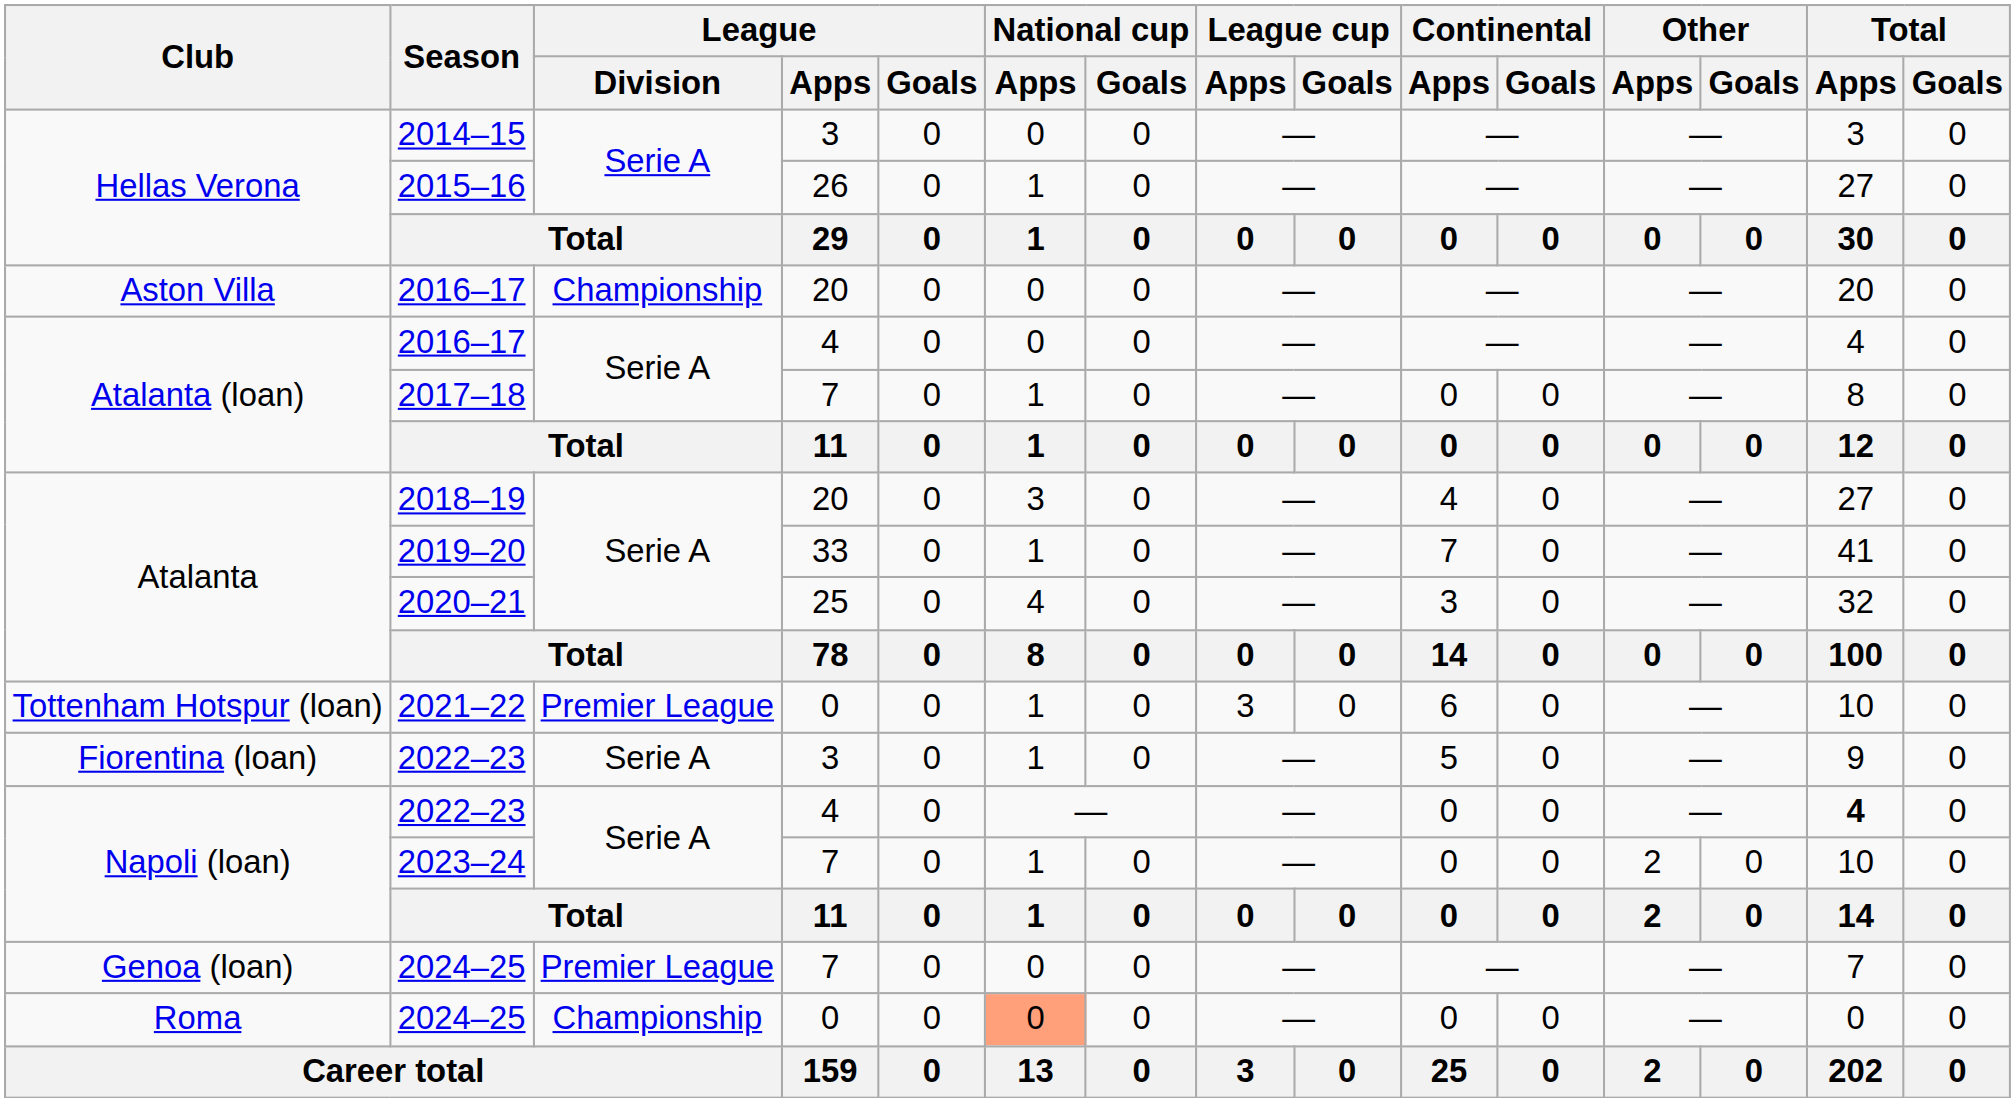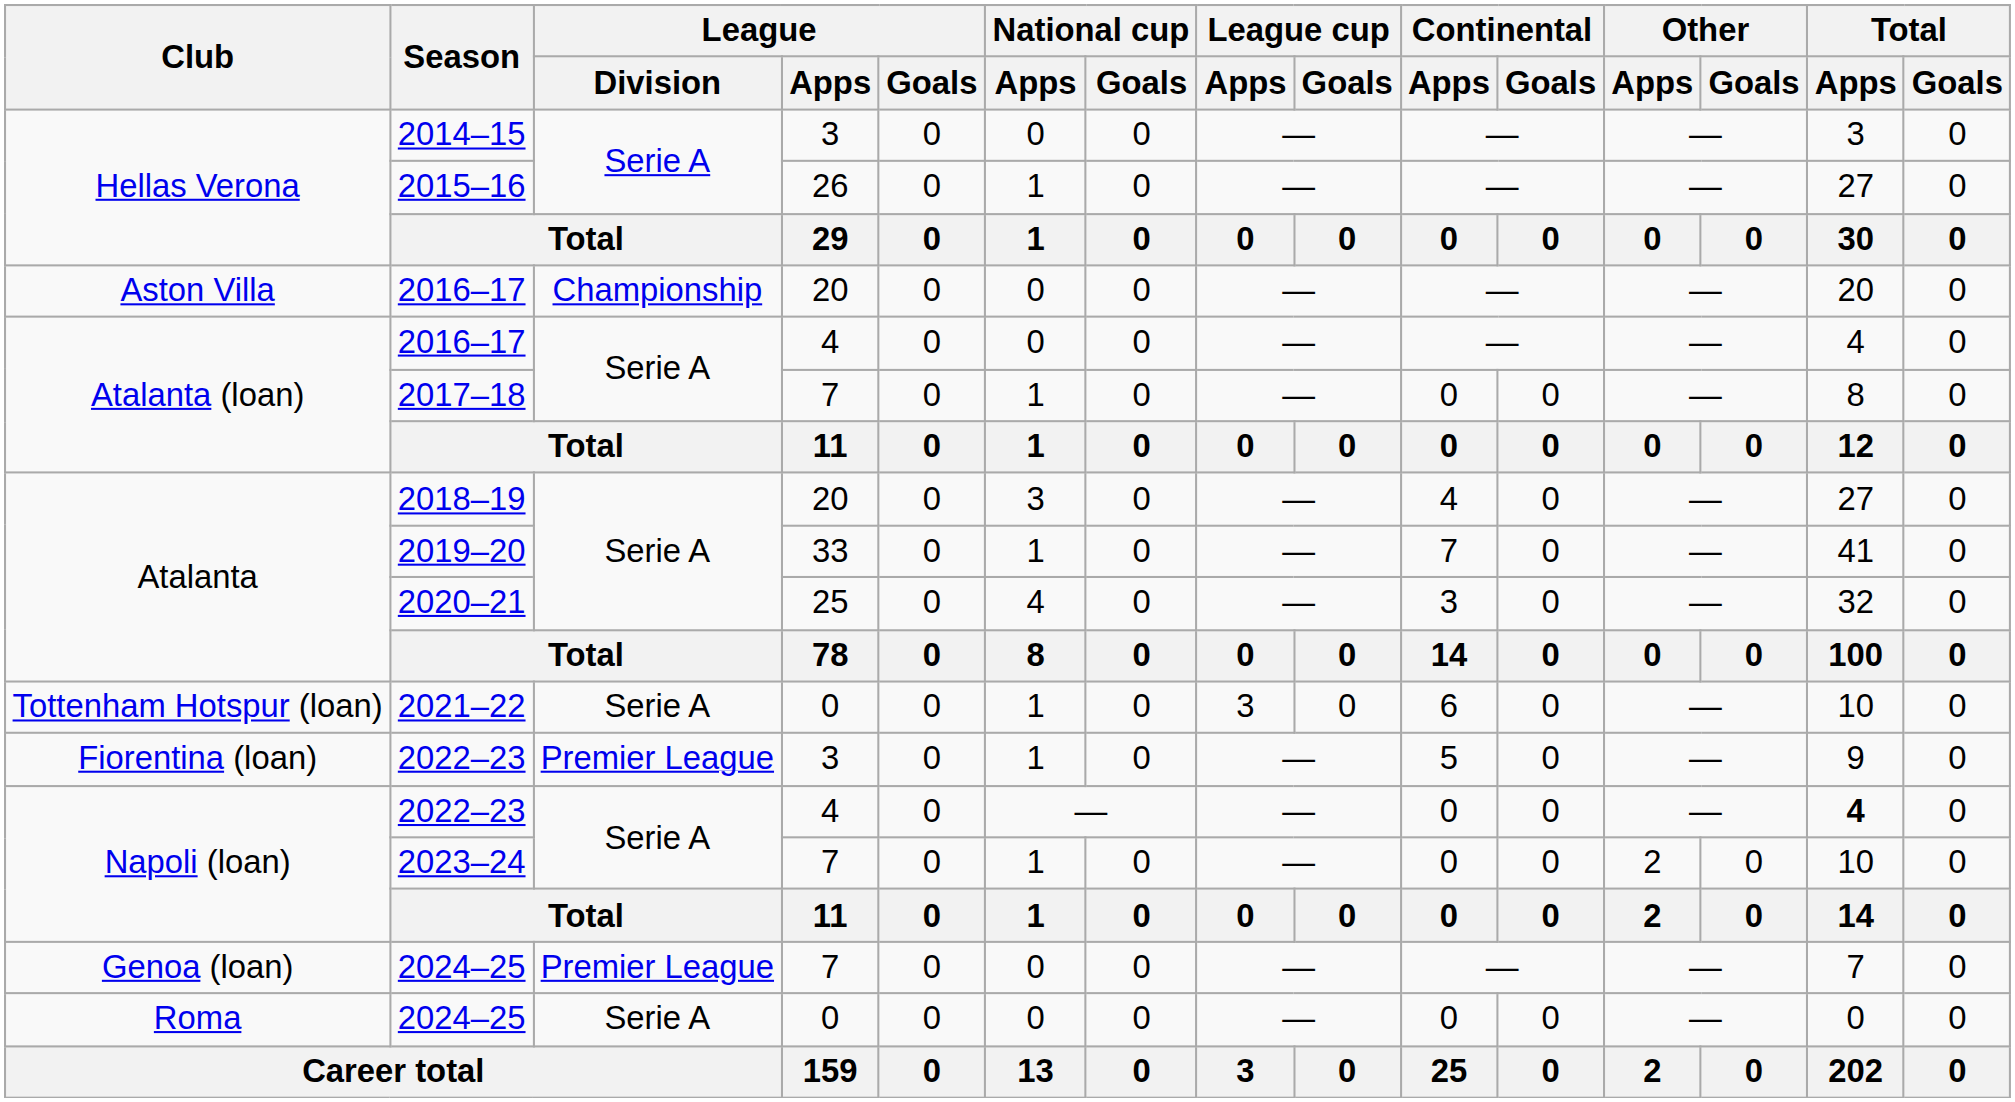 <table class="wikitable" style="text-align: center">
 <tr>
 <th rowspan="2">Club</th>
 <th rowspan="2">Season</th>
 <th colspan="3">League</th>
 <th colspan="2">National cup</th>
 <th colspan="2">League cup</th>
 <th colspan="2">Continental</th>
 <th colspan="2">Other</th>
 <th colspan="2">Total</th>
 </tr>
 <tr>
 <th>Division</th>
 <th>Apps</th>
 <th>Goals</th>
 <th>Apps</th>
 <th>Goals</th>
 <th>Apps</th>
 <th>Goals</th>
 <th>Apps</th>
 <th>Goals</th>
 <th>Apps</th>
 <th>Goals</th>
 <th>Apps</th>
 <th>Goals</th>
 </tr>
 <tr>
 <td rowspan="3"><a href='#'>Hellas Verona</a></td>
 <td><a href='#'>2014–15</a></td>
 <td rowspan="2"><a href='#'>Serie A</a></td>
 <td>3</td>
 <td>0</td>
 <td>0</td>
 <td>0</td>
 <td colspan="2">—</td>
 <td colspan="2">—</td>
 <td colspan="2">—</td>
 <td>3</td>
 <td>0</td>
 </tr>
 <tr>
 <td><a href='#'>2015–16</a></td>
 <td>26</td>
 <td>0</td>
 <td>1</td>
 <td>0</td>
 <td colspan="2">—</td>
 <td colspan="2">—</td>
 <td colspan="2">—</td>
 <td>27</td>
 <td>0</td>
 </tr>
 <tr>
 <th colspan="2">Total</th>
 <th>29</th>
 <th>0</th>
 <th>1</th>
 <th>0</th>
 <th>0</th>
 <th>0</th>
 <th>0</th>
 <th>0</th>
 <th>0</th>
 <th>0</th>
 <th>30</th>
 <th>0</th>
 </tr>
 <tr>
 <td><a href='#'>Aston Villa</a></td>
 <td><a href='#'>2016–17</a></td>
 <td><a href='#'>Championship</a></td>
 <td>20</td>
 <td>0</td>
 <td>0</td>
 <td>0</td>
 <td colspan="2">—</td>
 <td colspan="2">—</td>
 <td colspan="2">—</td>
 <td>20</td>
 <td>0</td>
 </tr>
 <tr>
 <td rowspan="3"><a href='#'>Atalanta</a> (loan)</td>
 <td><a href='#'>2016–17</a></td>
 <td rowspan="2">Serie A</td>
 <td>4</td>
 <td>0</td>
 <td>0</td>
 <td>0</td>
 <td colspan="2">—</td>
 <td colspan="2">—</td>
 <td colspan="2">—</td>
 <td>4</td>
 <td>0</td>
 </tr>
 <tr>
 <td><a href='#'>2017–18</a></td>
 <td>7</td>
 <td>0</td>
 <td>1</td>
 <td>0</td>
 <td colspan="2">—</td>
 <td>0</td>
 <td>0</td>
 <td colspan="2">—</td>
 <td>8</td>
 <td>0</td>
 </tr>
 <tr>
 <th colspan="2">Total</th>
 <th>11</th>
 <th>0</th>
 <th>1</th>
 <th>0</th>
 <th>0</th>
 <th>0</th>
 <th>0</th>
 <th>0</th>
 <th>0</th>
 <th>0</th>
 <th>12</th>
 <th>0</th>
 </tr>
 <tr>
 <td rowspan="4">Atalanta</td>
 <td><a href='#'>2018–19</a></td>
 <td rowspan="3">Serie A</td>
 <td>20</td>
 <td>0</td>
 <td>3</td>
 <td>0</td>
 <td colspan="2">—</td>
 <td>4</td>
 <td>0</td>
 <td colspan="2">—</td>
 <td>27</td>
 <td>0</td>
 </tr>
 <tr>
 <td><a href='#'>2019–20</a></td>
 <td>33</td>
 <td>0</td>
 <td>1</td>
 <td>0</td>
 <td colspan="2">—</td>
 <td>7</td>
 <td>0</td>
 <td colspan="2">—</td>
 <td>41</td>
 <td>0</td>
 </tr>
 <tr>
 <td><a href='#'>2020–21</a></td>
 <td>25</td>
 <td>0</td>
 <td>4</td>
 <td>0</td>
 <td colspan="2">—</td>
 <td>3</td>
 <td>0</td>
 <td colspan="2">—</td>
 <td>32</td>
 <td>0</td>
 </tr>
 <tr>
 <th colspan="2">Total</th>
 <th>78</th>
 <th>0</th>
 <th>8</th>
 <th>0</th>
 <th>0</th>
 <th>0</th>
 <th>14</th>
 <th>0</th>
 <th>0</th>
 <th>0</th>
 <th>100</th>
 <th>0</th>
 </tr>
 <tr>
 <td><a href='#'>Tottenham Hotspur</a> (loan)</td>
 <td><a href='#'>2021–22</a></td>
-<td><a href='#'>Premier League</a></td>
+<td>Serie A</td>
 <td>0</td>
 <td>0</td>
 <td>1</td>
 <td>0</td>
 <td>3</td>
 <td>0</td>
 <td>6</td>
 <td>0</td>
 <td colspan="2">—</td>
 <td>10</td>
 <td>0</td>
 </tr>
 <tr>
 <td><a href='#'>Fiorentina</a> (loan)</td>
 <td><a href='#'>2022–23</a></td>
-<td>Serie A</td>
+<td><a href='#'>Premier League</a></td>
 <td>3</td>
 <td>0</td>
 <td>1</td>
 <td>0</td>
 <td colspan="2">—</td>
 <td>5</td>
 <td>0</td>
 <td colspan="2">—</td>
 <td>9</td>
 <td>0</td>
 </tr>
 <tr>
 <td rowspan="3"><a href='#'>Napoli</a> (loan)</td>
 <td><a href='#'>2022–23</a></td>
 <td rowspan="2">Serie A</td>
 <td>4</td>
 <td>0</td>
 <td colspan="2">—</td>
 <td colspan="2">—</td>
 <td>0</td>
 <td>0</td>
 <td colspan="2">—</td>
 <td><strong>4</strong></td>
 <td>0</td>
 </tr>
 <tr>
 <td><a href='#'>2023–24</a></td>
 <td>7</td>
 <td>0</td>
 <td>1</td>
 <td>0</td>
 <td colspan="2">—</td>
 <td>0</td>
 <td>0</td>
 <td>2</td>
 <td>0</td>
 <td>10</td>
 <td>0</td>
 </tr>
 <tr>
 <th colspan="2">Total</th>
 <th>11</th>
 <th>0</th>
 <th>1</th>
 <th>0</th>
 <th>0</th>
 <th>0</th>
 <th>0</th>
 <th>0</th>
 <th>2</th>
 <th>0</th>
 <th>14</th>
 <th>0</th>
 </tr>
 <tr>
 <td><a href='#'>Genoa</a> (loan)</td>
 <td><a href='#'>2024–25</a></td>
 <td><a href='#'>Premier League</a></td>
 <td>7</td>
 <td>0</td>
 <td>0</td>
 <td>0</td>
 <td colspan="2">—</td>
 <td colspan="2">—</td>
 <td colspan="2">—</td>
 <td>7</td>
 <td>0</td>
 </tr>
 <tr>
 <td><a href='#'>Roma</a></td>
 <td><a href='#'>2024–25</a></td>
-<td><a href='#'>Championship</a></td>
+<td>Serie A</td>
 <td>0</td>
 <td>0</td>
-<td style="background: lightsalmon;">0</td>
+<td>0</td>
 <td>0</td>
 <td colspan="2">—</td>
 <td>0</td>
 <td>0</td>
 <td colspan="2">—</td>
 <td>0</td>
 <td>0</td>
 </tr>
 <tr>
 <th colspan="3">Career total</th>
 <th>159</th>
 <th>0</th>
 <th>13</th>
 <th>0</th>
 <th>3</th>
 <th>0</th>
 <th>25</th>
 <th>0</th>
 <th>2</th>
 <th>0</th>
 <th>202</th>
 <th>0</th>
 </tr>
 </table>
